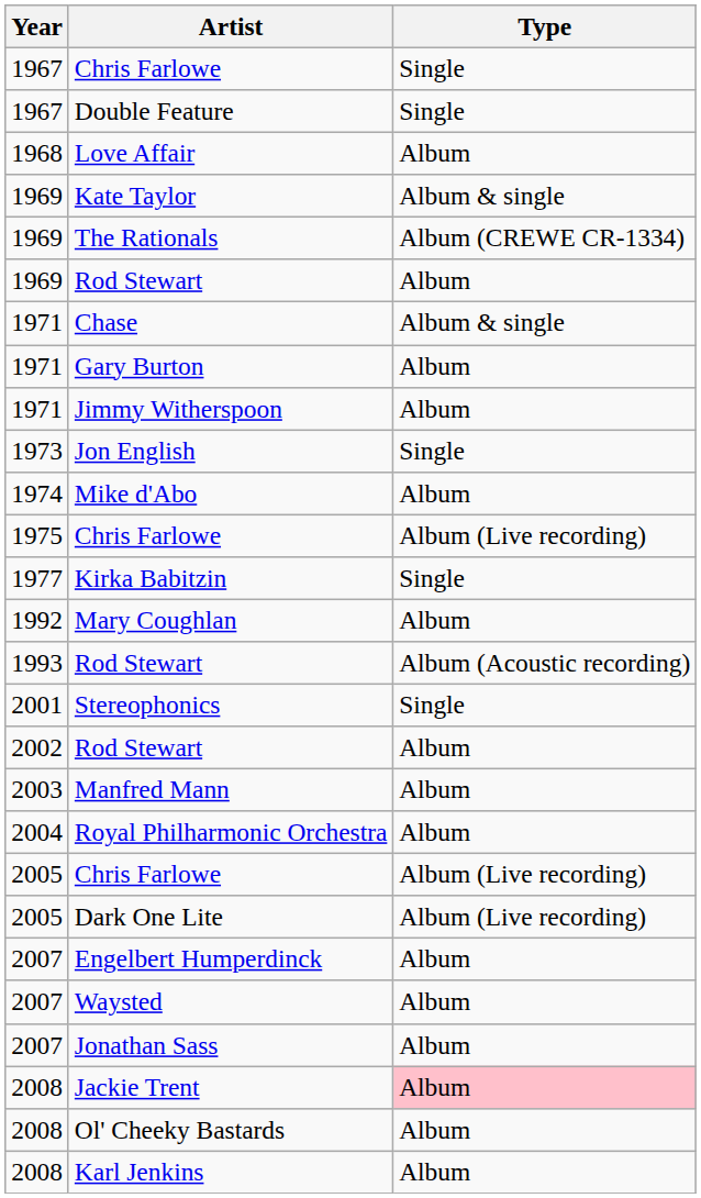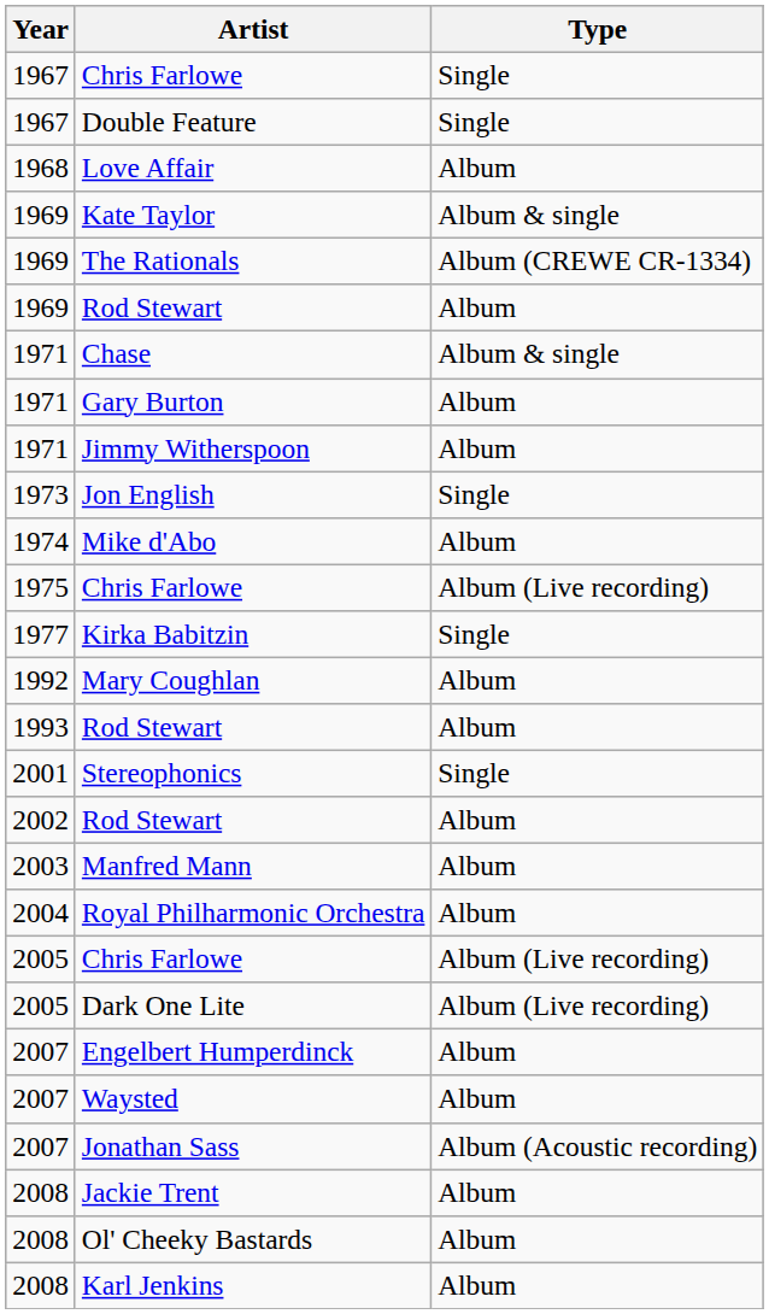 <table class=wikitable style="font-size:95%">
 <tr>
 <th>Year</th>
 <th>Artist</th>
 <th>Type</th>
 </tr>
 <tr>
 <td>1967</td>
 <td><a href='#'>Chris Farlowe</a></td>
 <td>Single</td>
 </tr>
 <tr>
 <td>1967</td>
 <td>Double Feature</td>
 <td>Single</td>
 </tr>
 <tr>
 <td>1968</td>
 <td><a href='#'>Love Affair</a></td>
 <td>Album</td>
 </tr>
 <tr>
 <td>1969</td>
 <td><a href='#'>Kate Taylor</a></td>
 <td>Album & single</td>
 </tr>
 <tr>
 <td>1969</td>
 <td><a href='#'>The Rationals</a></td>
 <td>Album (CREWE CR-1334)</td>
 </tr>
 <tr>
 <td>1969</td>
 <td><a href='#'>Rod Stewart</a></td>
 <td>Album</td>
 </tr>
 <tr>
 <td>1971</td>
 <td><a href='#'>Chase</a></td>
 <td>Album & single</td>
 </tr>
 <tr>
 <td>1971</td>
 <td><a href='#'>Gary Burton</a></td>
 <td>Album</td>
 </tr>
 <tr>
 <td>1971</td>
 <td><a href='#'>Jimmy Witherspoon</a></td>
 <td>Album</td>
 </tr>
 <tr>
 <td>1973</td>
 <td><a href='#'>Jon English</a></td>
 <td>Single</td>
 </tr>
 <tr>
 <td>1974</td>
 <td><a href='#'>Mike d'Abo</a></td>
 <td>Album</td>
 </tr>
 <tr>
 <td>1975</td>
 <td><a href='#'>Chris Farlowe</a></td>
 <td>Album (Live recording)</td>
 </tr>
 <tr>
 <td>1977</td>
 <td><a href='#'>Kirka Babitzin</a></td>
 <td>Single</td>
 </tr>
 <tr>
 <td>1992</td>
 <td><a href='#'>Mary Coughlan</a></td>
 <td>Album</td>
 </tr>
 <tr>
 <td>1993</td>
 <td><a href='#'>Rod Stewart</a></td>
-<td>Album (Acoustic recording)</td>
+<td>Album</td>
 </tr>
 <tr>
 <td>2001</td>
 <td><a href='#'>Stereophonics</a></td>
 <td>Single</td>
 </tr>
 <tr>
 <td>2002</td>
 <td><a href='#'>Rod Stewart</a></td>
 <td>Album</td>
 </tr>
 <tr>
 <td>2003</td>
 <td><a href='#'>Manfred Mann</a></td>
 <td>Album</td>
 </tr>
 <tr>
 <td>2004</td>
 <td><a href='#'>Royal Philharmonic Orchestra</a></td>
 <td>Album</td>
 </tr>
 <tr>
 <td>2005</td>
 <td><a href='#'>Chris Farlowe</a></td>
 <td>Album (Live recording)</td>
 </tr>
 <tr>
 <td>2005</td>
 <td>Dark One Lite</td>
 <td>Album (Live recording)</td>
 </tr>
 <tr>
 <td>2007</td>
 <td><a href='#'>Engelbert Humperdinck</a></td>
 <td>Album</td>
 </tr>
 <tr>
 <td>2007</td>
 <td><a href='#'>Waysted</a></td>
 <td>Album</td>
 </tr>
 <tr>
 <td>2007</td>
 <td><a href='#'>Jonathan Sass</a></td>
-<td>Album</td>
+<td>Album (Acoustic recording)</td>
 </tr>
 <tr>
 <td>2008</td>
 <td><a href='#'>Jackie Trent</a></td>
-<td style="background: pink;">Album</td>
+<td>Album</td>
 </tr>
 <tr>
 <td>2008</td>
 <td>Ol' Cheeky Bastards</td>
 <td>Album</td>
 </tr>
 <tr>
 <td>2008</td>
 <td><a href='#'>Karl Jenkins</a></td>
 <td>Album</td>
 </tr>
 </table>
